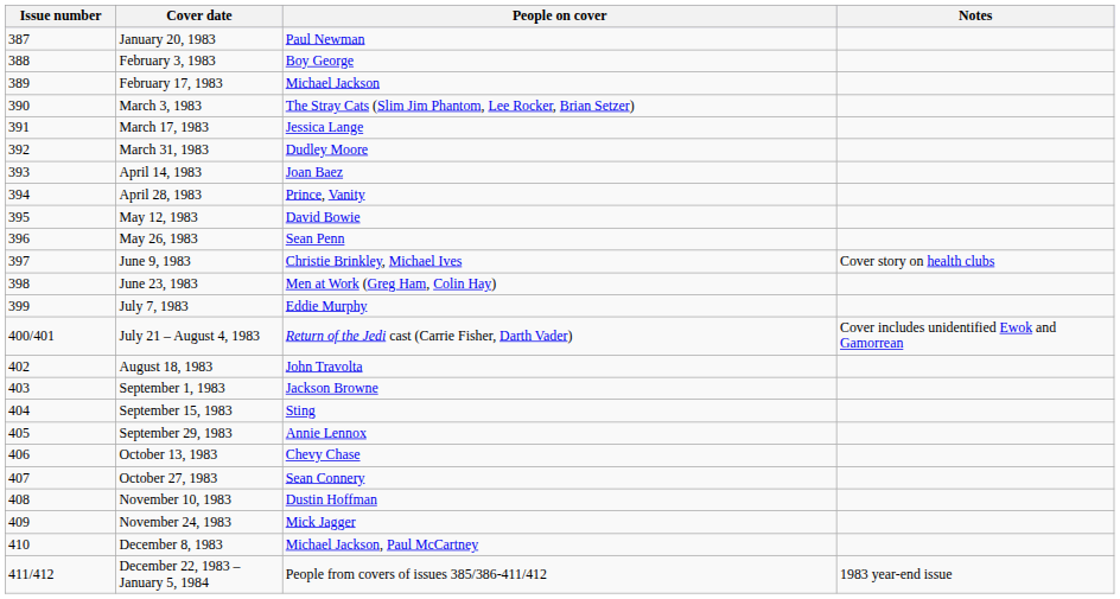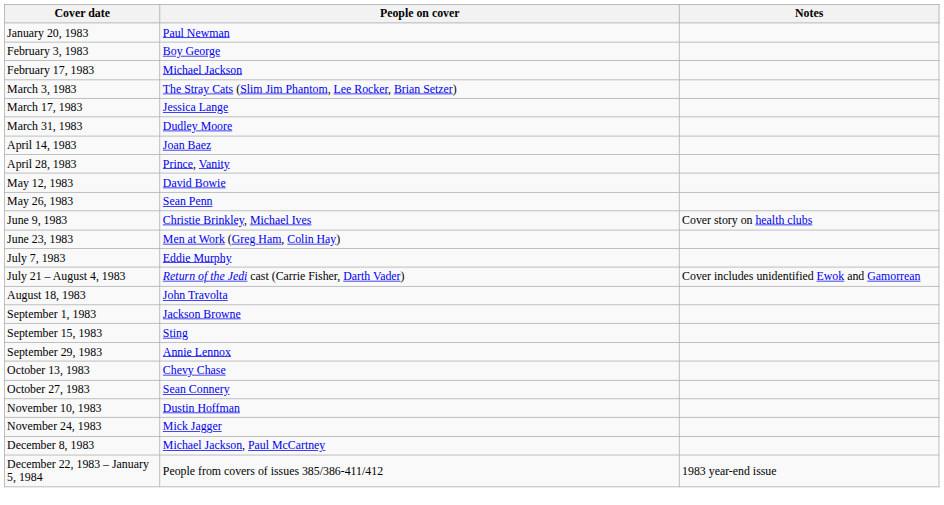 <table class="wikitable sortable" style="margin:auto;width:100%;">
 <tr style="background:#ccf;">
-<th style="width:10%;">Issue number</th>
 <th style="width:15%;">Cover date</th>
 <th style="width:50%;">People on cover</th>
 <th style="width:25%;">Notes</th>
 </tr>
 <tr>
-<td>387</td>
 <td>January 20, 1983</td>
 <td><a href='#'>Paul Newman</a></td>
 <td></td>
 </tr>
 <tr>
-<td>388</td>
 <td>February 3, 1983</td>
 <td><a href='#'>Boy George</a></td>
 <td></td>
 </tr>
 <tr>
-<td>389</td>
 <td>February 17, 1983</td>
 <td><a href='#'>Michael Jackson</a></td>
 <td></td>
 </tr>
 <tr>
-<td>390</td>
 <td>March 3, 1983</td>
 <td><a href='#'>The Stray Cats</a> (<a href='#'>Slim Jim Phantom</a>, <a href='#'>Lee Rocker</a>, <a href='#'>Brian Setzer</a>)</td>
 <td></td>
 </tr>
 <tr>
-<td>391</td>
 <td>March 17, 1983</td>
 <td><a href='#'>Jessica Lange</a></td>
 <td></td>
 </tr>
 <tr>
-<td>392</td>
 <td>March 31, 1983</td>
 <td><a href='#'>Dudley Moore</a></td>
 <td></td>
 </tr>
 <tr>
-<td>393</td>
 <td>April 14, 1983</td>
 <td><a href='#'>Joan Baez</a></td>
 <td></td>
 </tr>
 <tr>
-<td>394</td>
 <td>April 28, 1983</td>
 <td><a href='#'>Prince</a>, <a href='#'>Vanity</a></td>
 <td></td>
 </tr>
 <tr>
-<td>395</td>
 <td>May 12, 1983</td>
 <td><a href='#'>David Bowie</a></td>
 <td></td>
 </tr>
 <tr>
-<td>396</td>
 <td>May 26, 1983</td>
 <td><a href='#'>Sean Penn</a></td>
 <td></td>
 </tr>
 <tr>
-<td>397</td>
 <td>June 9, 1983</td>
 <td><a href='#'>Christie Brinkley</a>, <a href='#'>Michael Ives</a></td>
 <td>Cover story on <a href='#'>health clubs</a></td>
 </tr>
 <tr>
-<td>398</td>
 <td>June 23, 1983</td>
 <td><a href='#'>Men at Work</a> (<a href='#'>Greg Ham</a>, <a href='#'>Colin Hay</a>)</td>
 <td></td>
 </tr>
 <tr>
-<td>399</td>
 <td>July 7, 1983</td>
 <td><a href='#'>Eddie Murphy</a></td>
 <td></td>
 </tr>
 <tr>
-<td>400/401</td>
 <td>July 21 – August 4, 1983</td>
 <td><em><a href='#'>Return of the Jedi</a></em> cast (Carrie Fisher, <a href='#'>Darth Vader</a>)</td>
 <td>Cover includes unidentified <a href='#'>Ewok</a> and <a href='#'>Gamorrean</a></td>
 </tr>
 <tr>
-<td>402</td>
 <td>August 18, 1983</td>
 <td><a href='#'>John Travolta</a></td>
 <td></td>
 </tr>
 <tr>
-<td>403</td>
 <td>September 1, 1983</td>
 <td><a href='#'>Jackson Browne</a></td>
 <td></td>
 </tr>
 <tr>
-<td>404</td>
 <td>September 15, 1983</td>
 <td><a href='#'>Sting</a></td>
 <td></td>
 </tr>
 <tr>
-<td>405</td>
 <td>September 29, 1983</td>
 <td><a href='#'>Annie Lennox</a></td>
 <td></td>
 </tr>
 <tr>
-<td>406</td>
 <td>October 13, 1983</td>
 <td><a href='#'>Chevy Chase</a></td>
 <td></td>
 </tr>
 <tr>
-<td>407</td>
 <td>October 27, 1983</td>
 <td><a href='#'>Sean Connery</a></td>
 <td></td>
 </tr>
 <tr>
-<td>408</td>
 <td>November 10, 1983</td>
 <td><a href='#'>Dustin Hoffman</a></td>
 <td></td>
 </tr>
 <tr>
-<td>409</td>
 <td>November 24, 1983</td>
 <td><a href='#'>Mick Jagger</a></td>
 <td></td>
 </tr>
 <tr>
-<td>410</td>
 <td>December 8, 1983</td>
 <td><a href='#'>Michael Jackson</a>, <a href='#'>Paul McCartney</a></td>
 <td></td>
 </tr>
 <tr>
-<td>411/412</td>
 <td>December 22, 1983 – January 5, 1984</td>
 <td>People from covers of issues 385/386-411/412</td>
 <td>1983 year-end issue</td>
 </tr>
 </table>
